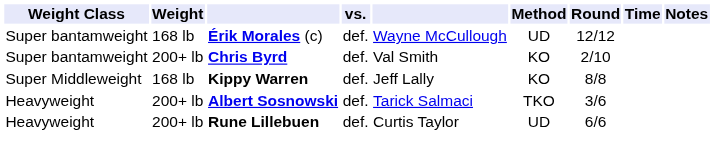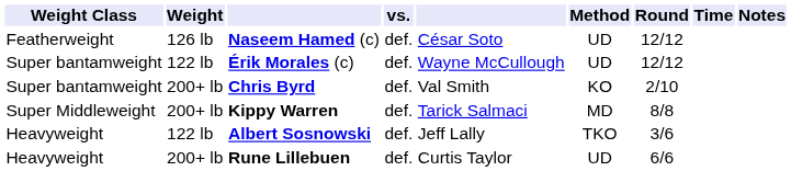 <table class="toccolours" style="font-size: 85%;">
 <tr>
 <th style="background:#e6e8fa; color:#000; text-align:center;">Weight Class</th>
 <th style="background:#e6e8fa; color:#000; text-align:center;">Weight</th>
 <th style="background:#e6e8fa; color:#000; text-align:center;"></th>
 <th style="background:#e6e8fa; color:#000; text-align:center;">vs.</th>
 <th style="background:#e6e8fa; color:#000; text-align:center;"></th>
 <th style="background:#e6e8fa; color:#000; text-align:center;">Method</th>
 <th style="background:#e6e8fa; color:#000; text-align:center;">Round</th>
 <th style="background:#e6e8fa; color:#000; text-align:center;">Time</th>
 <th style="background:#e6e8fa; color:#000; text-align:center;">Notes</th>
 </tr>
 <tr>
+<td>Featherweight</td>
+<td>126 lb</td>
+<td><strong><a href='#'>Naseem Hamed</a></strong> (c)</td>
+<td>def.</td>
+<td><a href='#'>César Soto</a></td>
+<td align=center>UD</td>
+<td align=center>12/12</td>
+<td align=center></td>
+<td></td>
+</tr>
+<tr>
 <td>Super bantamweight</td>
-<td>168 lb</td>
+<td>122 lb</td>
 <td><strong><a href='#'>Érik Morales</a></strong> (c)</td>
 <td>def.</td>
 <td><a href='#'>Wayne McCullough</a></td>
 <td align=center>UD</td>
 <td align=center>12/12</td>
 <td align=center></td>
 <td></td>
 </tr>
 <tr>
 <td>Super bantamweight</td>
 <td>200+ lb</td>
 <td><strong><a href='#'>Chris Byrd</a></strong></td>
 <td>def.</td>
 <td>Val Smith</td>
 <td align=center>KO</td>
 <td align=center>2/10</td>
 <td align=center></td>
 </tr>
 <tr>
 <td>Super Middleweight</td>
-<td>168 lb</td>
+<td>200+ lb</td>
 <td><strong>Kippy Warren</strong></td>
 <td>def.</td>
-<td>Jeff Lally</td>
-<td align=center>KO</td>
+<td><a href='#'>Tarick Salmaci</a></td>
+<td align=center>MD</td>
 <td align=center>8/8</td>
 <td align=center></td>
 </tr>
 <tr>
 <td>Heavyweight</td>
-<td>200+ lb</td>
+<td>122 lb</td>
 <td><strong><a href='#'>Albert Sosnowski</a></strong></td>
 <td>def.</td>
-<td><a href='#'>Tarick Salmaci</a></td>
+<td>Jeff Lally</td>
 <td align=center>TKO</td>
 <td align=center>3/6</td>
 <td align=center></td>
 </tr>
 <tr>
 <td>Heavyweight</td>
 <td>200+ lb</td>
 <td><strong>Rune Lillebuen</strong></td>
 <td>def.</td>
 <td>Curtis Taylor</td>
 <td align=center>UD</td>
 <td align=center>6/6</td>
 <td align=center></td>
 </tr>
 <tr>
 </tr>
 </table>
